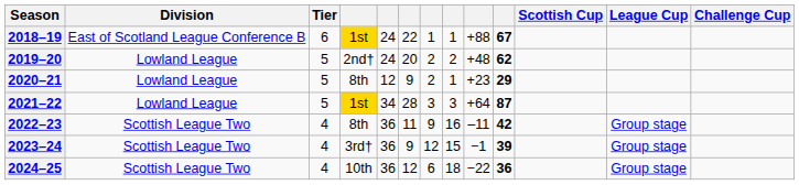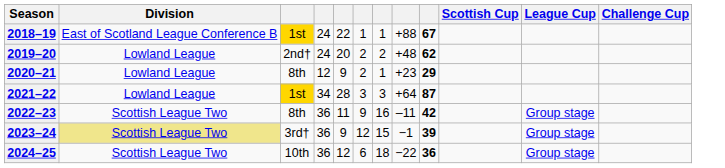 <table class="wikitable sortable plainrowheaders" style="text-align: center;">
 <tr bgcolor="#efefef">
 <th scope=col>Season</th>
 <th scope=col>Division</th>
-<th scope=col>Tier</th>
 <th scope=col></th>
 <th scope=col></th>
 <th scope=col></th>
 <th scope=col></th>
 <th scope=col></th>
 <th scope=col></th>
 <th scope=col></th>
 <th scope=col><a href='#'>Scottish Cup</a></th>
 <th scope=col><a href='#'>League Cup</a></th>
 <th scope=col><a href='#'>Challenge Cup</a></th>
 </tr>
 <tr>
 <th scope=row><a href='#'>2018–19</a></th>
 <td><a href='#'>East of Scotland League Conference B</a></td>
-<td>6</td>
 <td bgcolor=gold>1st</td>
 <td>24</td>
 <td>22</td>
 <td>1</td>
 <td>1</td>
 <td>+88</td>
 <td><strong>67</strong></td>
 <td></td>
 <td></td>
 <td></td>
 </tr>
 <tr>
 <th scope=row><a href='#'>2019–20</a></th>
 <td><a href='#'>Lowland League</a></td>
-<td>5</td>
 <td>2nd†</td>
 <td>24</td>
 <td>20</td>
 <td>2</td>
 <td>2</td>
 <td>+48</td>
 <td><strong>62</strong></td>
 <td></td>
 <td></td>
 <td></td>
 </tr>
 <tr>
 <th scope=row><a href='#'>2020–21</a></th>
 <td><a href='#'>Lowland League</a></td>
-<td>5</td>
 <td>8th</td>
 <td>12</td>
 <td>9</td>
 <td>2</td>
 <td>1</td>
 <td>+23</td>
 <td><strong>29</strong></td>
 <td></td>
 <td></td>
 <td></td>
 </tr>
 <tr>
 <th scope=row><a href='#'>2021–22</a></th>
 <td><a href='#'>Lowland League</a></td>
-<td>5</td>
 <td bgcolor=gold>1st</td>
 <td>34</td>
 <td>28</td>
 <td>3</td>
 <td>3</td>
 <td>+64</td>
 <td><strong>87</strong></td>
 <td></td>
 <td></td>
 <td></td>
 </tr>
 <tr>
 <th scope=row><a href='#'>2022–23</a></th>
 <td><a href='#'>Scottish League Two</a></td>
-<td>4</td>
 <td>8th</td>
 <td>36</td>
 <td>11</td>
 <td>9</td>
 <td>16</td>
 <td>–11</td>
 <td><strong>42</strong></td>
 <td></td>
 <td><a href='#'>Group stage</a></td>
 <td></td>
 </tr>
 <tr>
 <th scope=row><a href='#'>2023–24</a></th>
-<td><a href='#'>Scottish League Two</a></td>
-<td>4</td>
+<td style="background: khaki;"><a href='#'>Scottish League Two</a></td>
 <td>3rd†</td>
 <td>36</td>
 <td>9</td>
 <td>12</td>
 <td>15</td>
 <td>−1</td>
 <td><strong>39</strong></td>
 <td></td>
 <td><a href='#'>Group stage</a></td>
 <td></td>
 </tr>
 <tr>
 <th scope=row><a href='#'>2024–25</a></th>
 <td><a href='#'>Scottish League Two</a></td>
-<td>4</td>
 <td>10th</td>
 <td>36</td>
 <td>12</td>
 <td>6</td>
 <td>18</td>
 <td>−22</td>
 <td><strong>36</strong></td>
 <td></td>
 <td><a href='#'>Group stage</a></td>
 <td></td>
 </tr>
 </table>
